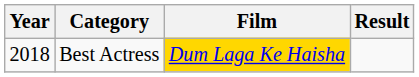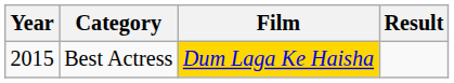 <table class="wikitable" style="font-size: 90%;">
 <tr>
 <th>Year</th>
 <th>Category</th>
 <th>Film</th>
 <th>Result</th>
 </tr>
 <tr>
-<td>2018</td>
+<td>2015</td>
 <td>Best Actress</td>
 <td style="background: gold;"><em><a href='#'>Dum Laga Ke Haisha</a></em></td>
 <td></td>
 </tr>
 </table>
